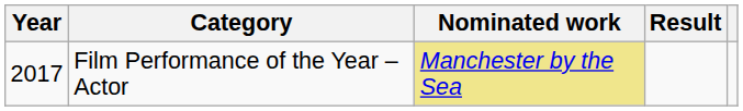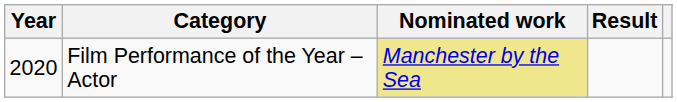 <table class="wikitable" style="width:80%;">
 <tr>
 <th scope="row">Year</th>
 <th scope="row">Category</th>
 <th scope="row">Nominated work</th>
 <th scope="row">Result</th>
 <th scope="row"></th>
 </tr>
 <tr>
-<td align="center">2017</td>
+<td align="center">2020</td>
 <td>Film Performance of the Year – Actor</td>
 <td style="background: khaki;"><em><a href='#'>Manchester by the Sea</a></em></td>
 <td></td>
 <td align="center"></td>
 </tr>
 </table>
